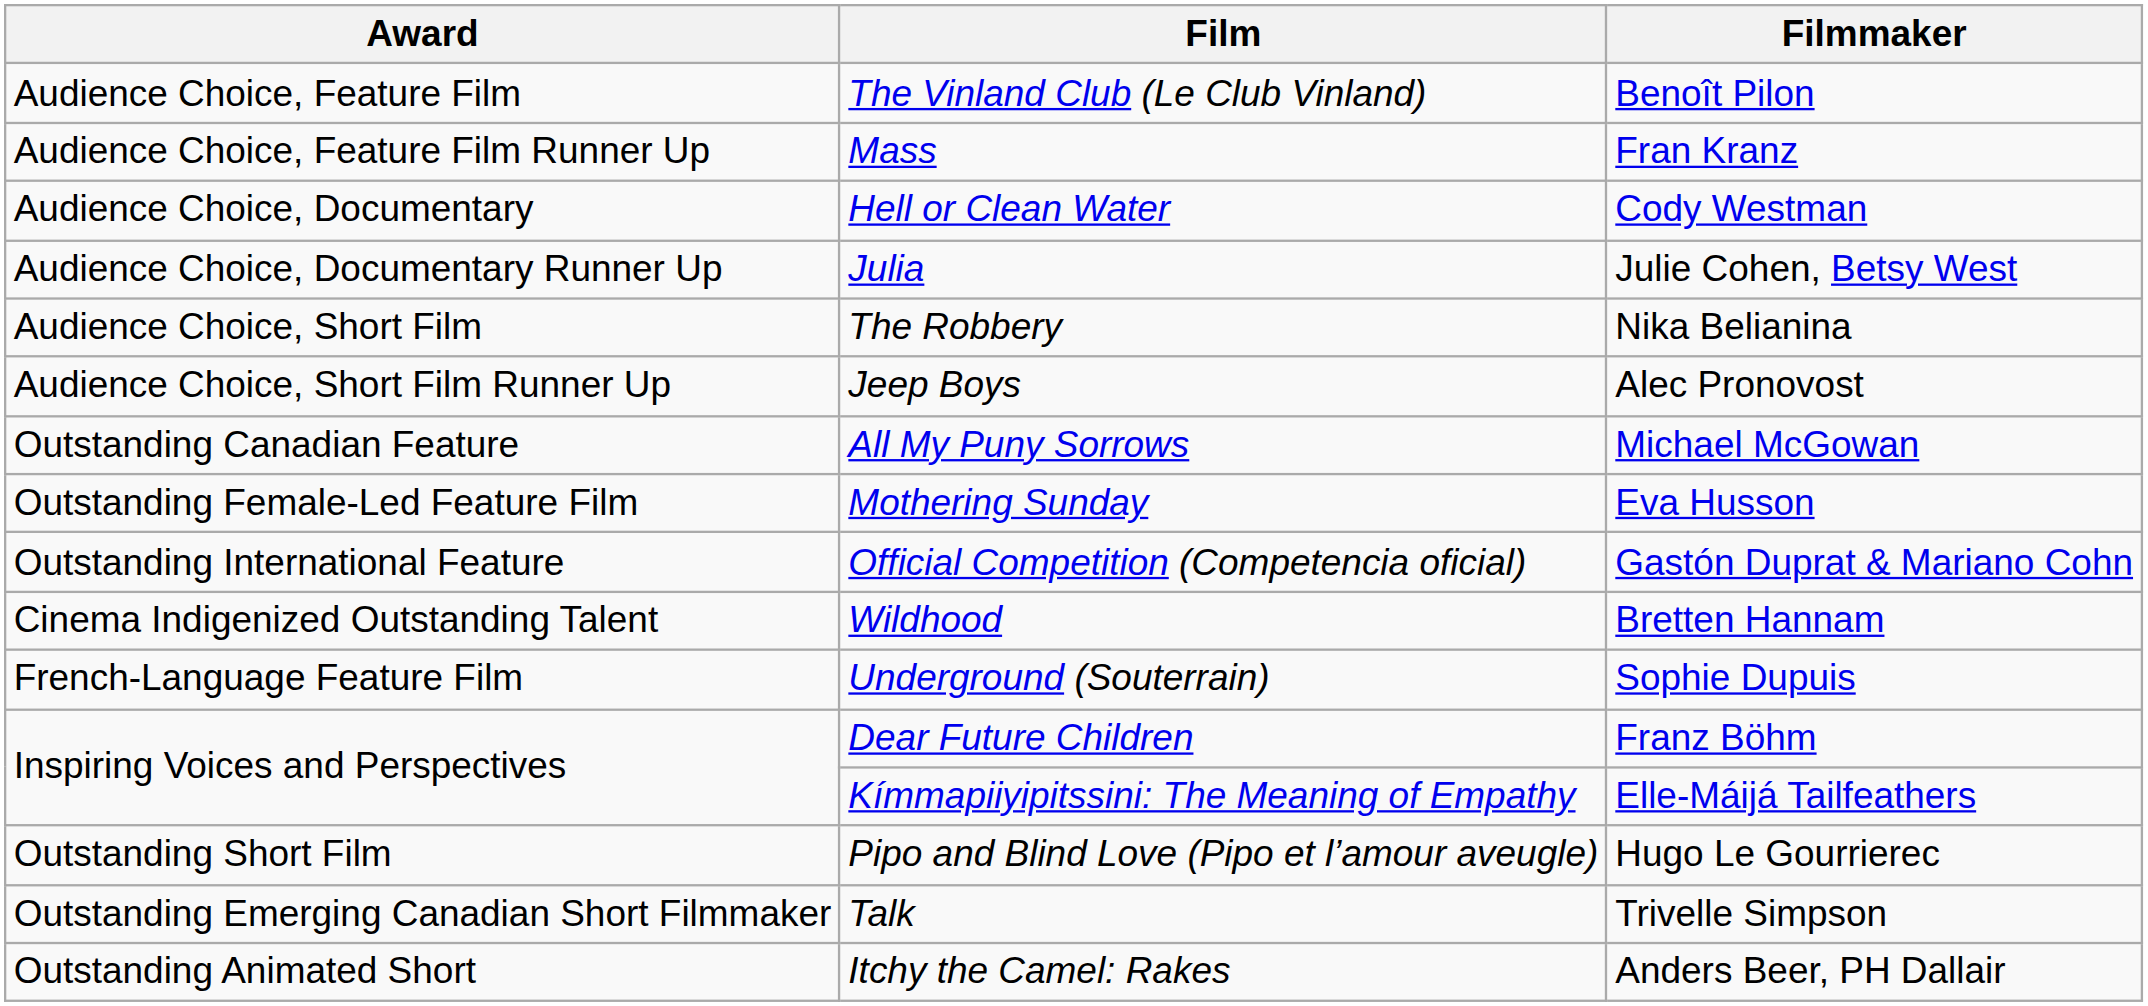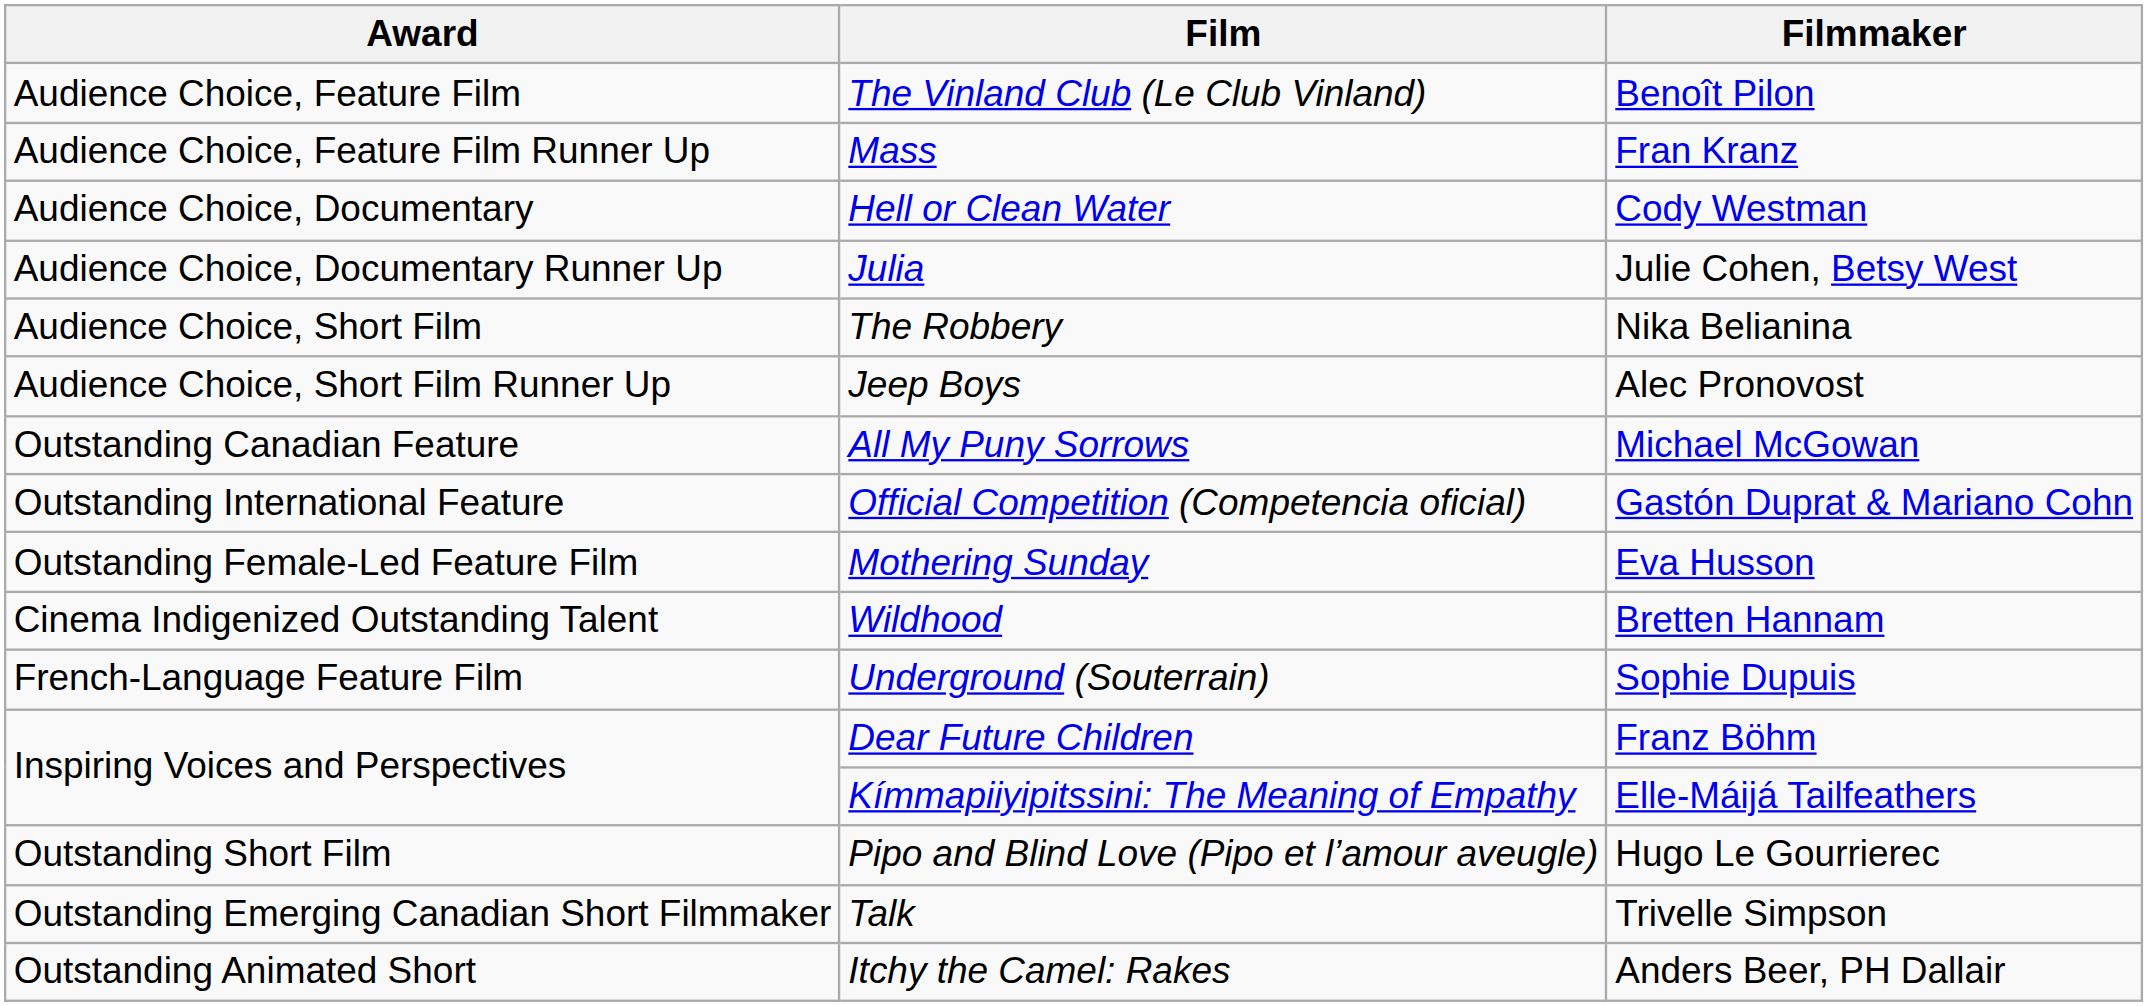 <table class="wikitable">
 <tr>
 <th>Award</th>
 <th>Film</th>
 <th>Filmmaker</th>
 </tr>
 <tr>
 <td>Audience Choice, Feature Film</td>
 <td><em><a href='#'>The Vinland Club</a> (Le Club Vinland)</em></td>
 <td><a href='#'>Benoît Pilon</a></td>
 </tr>
 <tr>
 <td>Audience Choice, Feature Film Runner Up</td>
 <td><em><a href='#'>Mass</a></em></td>
 <td><a href='#'>Fran Kranz</a></td>
 </tr>
 <tr>
 <td>Audience Choice, Documentary</td>
 <td><em><a href='#'>Hell or Clean Water</a></em></td>
 <td><a href='#'>Cody Westman</a></td>
 </tr>
 <tr>
 <td>Audience Choice, Documentary Runner Up</td>
 <td><em><a href='#'>Julia</a></em></td>
 <td>Julie Cohen, <a href='#'>Betsy West</a></td>
 </tr>
 <tr>
 <td>Audience Choice, Short Film</td>
 <td><em>The Robbery</em></td>
 <td>Nika Belianina</td>
 </tr>
 <tr>
 <td>Audience Choice, Short Film Runner Up</td>
 <td><em>Jeep Boys</em></td>
 <td>Alec Pronovost</td>
 </tr>
 <tr>
 <td>Outstanding Canadian Feature</td>
 <td><em><a href='#'>All My Puny Sorrows</a></em></td>
 <td><a href='#'>Michael McGowan</a></td>
 </tr>
 <tr>
+<td>Outstanding International Feature</td>
+<td><em><a href='#'>Official Competition</a> (Competencia oficial)</em></td>
+<td><a href='#'>Gastón Duprat & Mariano Cohn</a></td>
+</tr>
+<tr>
 <td>Outstanding Female-Led Feature Film</td>
 <td><em><a href='#'>Mothering Sunday</a></em></td>
 <td><a href='#'>Eva Husson</a></td>
-</tr>
-<tr>
-<td>Outstanding International Feature</td>
-<td><em><a href='#'>Official Competition</a> (Competencia oficial)</em></td>
-<td><a href='#'>Gastón Duprat & Mariano Cohn</a></td>
 </tr>
 <tr>
 <td>Cinema Indigenized Outstanding Talent</td>
 <td><em><a href='#'>Wildhood</a></em></td>
 <td><a href='#'>Bretten Hannam</a></td>
 </tr>
 <tr>
 <td>French-Language Feature Film</td>
 <td><em><a href='#'>Underground</a> (Souterrain)</em></td>
 <td><a href='#'>Sophie Dupuis</a></td>
 </tr>
 <tr>
 <td rowspan=2>Inspiring Voices and Perspectives</td>
 <td><em><a href='#'>Dear Future Children</a></em></td>
 <td><a href='#'>Franz Böhm</a></td>
 </tr>
 <tr>
 <td><em><a href='#'>Kímmapiiyipitssini: The Meaning of Empathy</a></em></td>
 <td><a href='#'>Elle-Máijá Tailfeathers</a></td>
 </tr>
 <tr>
 <td>Outstanding Short Film</td>
 <td><em>Pipo and Blind Love (Pipo et l’amour aveugle)</em></td>
 <td>Hugo Le Gourrierec</td>
 </tr>
 <tr>
 <td>Outstanding Emerging Canadian Short Filmmaker</td>
 <td><em>Talk</em></td>
 <td>Trivelle Simpson</td>
 </tr>
 <tr>
 <td>Outstanding Animated Short</td>
 <td><em>Itchy the Camel: Rakes</em></td>
 <td>Anders Beer, PH Dallair</td>
 </tr>
 </table>
